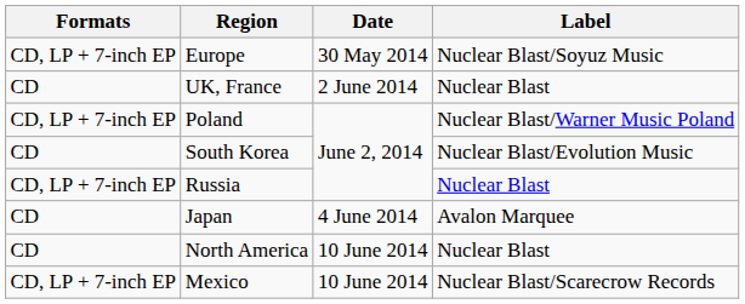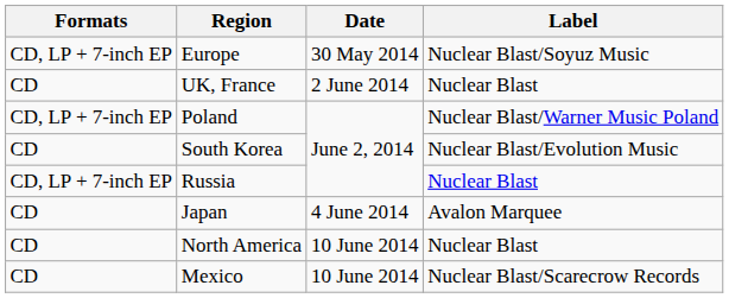 <table class="wikitable plainrowheaders">
 <tr>
 <th scope="col">Formats</th>
 <th scope="col">Region</th>
 <th scope="col">Date</th>
 <th scope="col">Label</th>
 </tr>
 <tr>
 <td>CD, LP + 7-inch EP</td>
 <td>Europe</td>
 <td>30 May 2014</td>
 <td>Nuclear Blast/Soyuz Music</td>
 </tr>
 <tr>
 <td>CD</td>
 <td>UK, France</td>
 <td>2 June 2014</td>
 <td>Nuclear Blast</td>
 </tr>
 <tr>
 <td>CD, LP + 7-inch EP</td>
 <td>Poland</td>
 <td rowspan=3>June 2, 2014</td>
 <td>Nuclear Blast/<a href='#'>Warner Music Poland</a></td>
 </tr>
 <tr>
 <td>CD</td>
 <td>South Korea</td>
 <td>Nuclear Blast/Evolution Music</td>
 </tr>
 <tr>
 <td>CD, LP + 7-inch EP</td>
 <td>Russia</td>
 <td><a href='#'>Nuclear Blast</a></td>
 </tr>
 <tr>
 <td>CD</td>
 <td>Japan</td>
 <td>4 June 2014</td>
 <td>Avalon Marquee</td>
 </tr>
 <tr>
 <td>CD</td>
 <td>North America</td>
 <td>10 June 2014</td>
 <td>Nuclear Blast</td>
 </tr>
 <tr>
-<td>CD, LP + 7-inch EP</td>
+<td>CD</td>
 <td>Mexico</td>
 <td>10 June 2014</td>
 <td>Nuclear Blast/Scarecrow Records</td>
 </tr>
 </table>
